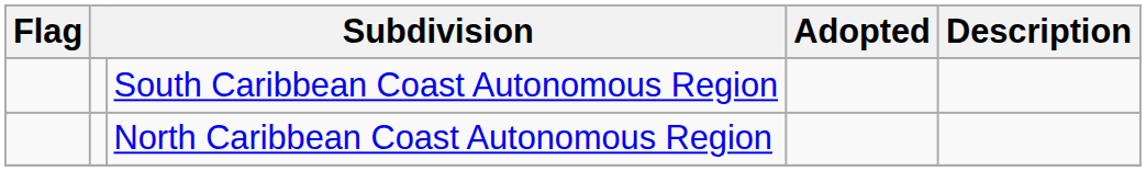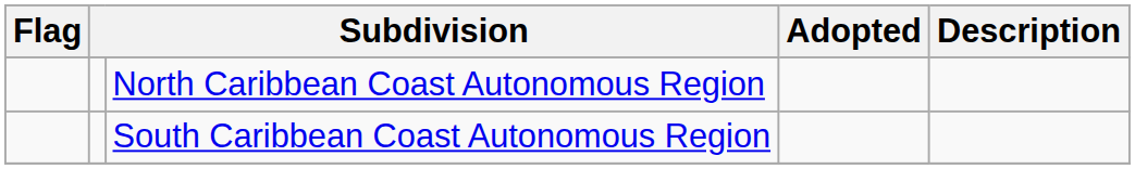 <table class="wikitable sortable">
 <tr>
 <th class="unsortable">Flag</th>
 <th colspan="2">Subdivision</th>
 <th>Adopted</th>
 <th class="unsortable">Description</th>
 </tr>
 <tr>
 <td></td>
 <td></td>
-<td><a href='#'>South Caribbean Coast Autonomous Region</a></td>
+<td><a href='#'>North Caribbean Coast Autonomous Region</a></td>
 <td></td>
 <td></td>
 </tr>
 <tr>
 <td></td>
 <td></td>
-<td><a href='#'>North Caribbean Coast Autonomous Region</a></td>
+<td><a href='#'>South Caribbean Coast Autonomous Region</a></td>
 <td></td>
 <td></td>
 </tr>
 <tr>
 </tr>
 </table>
